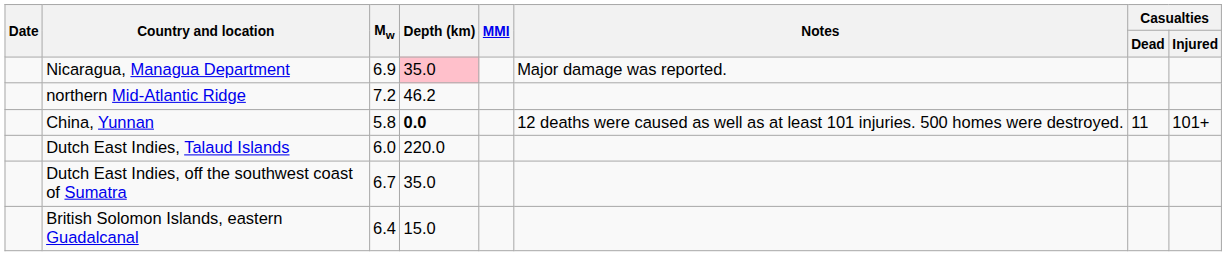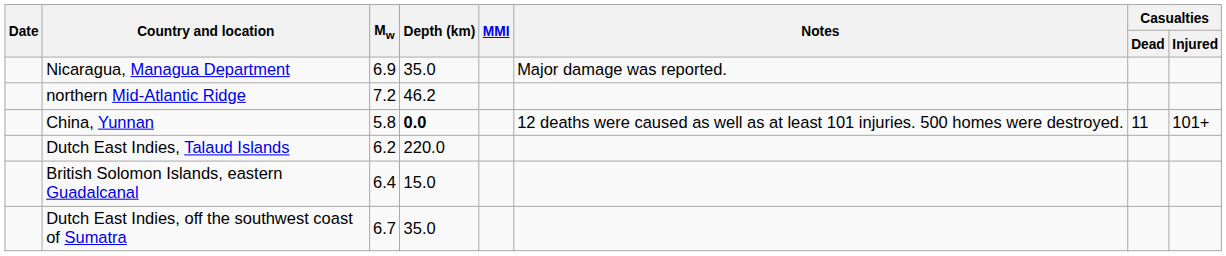 <table class="wikitable sortable sort-under" style="border:1px black; margin-left:1em;">
 <tr>
 <th rowspan="2"><small>Date</small></th>
 <th rowspan="2" style="width: 310px"><small>Country and location</small></th>
 <th rowspan="2"><small>M<sub>w</sub></small></th>
 <th rowspan="2"><small>Depth (km)</small></th>
 <th rowspan="2"><small><a href='#'>MMI</a></small></th>
 <th rowspan="2" class="unsortable"><small>Notes</small></th>
 <th colspan="2"><small>Casualties</small></th>
 </tr>
 <tr>
 <th><small>Dead</small></th>
 <th><small>Injured</small></th>
 </tr>
 <tr>
 <td></td>
 <td>Nicaragua, <a href='#'>Managua Department</a></td>
 <td>6.9</td>
-<td style="background: pink;">35.0</td>
+<td>35.0</td>
 <td></td>
 <td>Major damage was reported.</td>
 <td></td>
 <td></td>
 </tr>
 <tr>
 <td></td>
 <td>northern <a href='#'>Mid-Atlantic Ridge</a></td>
 <td>7.2</td>
 <td>46.2</td>
 <td></td>
 <td></td>
 <td></td>
 <td></td>
 </tr>
 <tr>
 <td></td>
 <td>China, <a href='#'>Yunnan</a></td>
 <td>5.8</td>
 <td><strong>0.0</strong></td>
 <td></td>
 <td>12 deaths were caused as well as at least 101 injuries. 500 homes were destroyed.</td>
 <td>11</td>
 <td>101+</td>
 </tr>
 <tr>
 <td></td>
 <td>Dutch East Indies, <a href='#'>Talaud Islands</a></td>
-<td>6.0</td>
+<td>6.2</td>
 <td>220.0</td>
+<td></td>
+<td></td>
+<td></td>
+<td></td>
+</tr>
+<tr>
+<td></td>
+<td>British Solomon Islands, eastern <a href='#'>Guadalcanal</a></td>
+<td>6.4</td>
+<td>15.0</td>
 <td></td>
 <td></td>
 <td></td>
 <td></td>
 </tr>
 <tr>
 <td></td>
 <td>Dutch East Indies, off the southwest coast of <a href='#'>Sumatra</a></td>
 <td>6.7</td>
 <td>35.0</td>
 <td></td>
 <td></td>
 <td></td>
 <td></td>
 </tr>
-<tr>
-<td></td>
-<td>British Solomon Islands, eastern <a href='#'>Guadalcanal</a></td>
-<td>6.4</td>
-<td>15.0</td>
-<td></td>
-<td></td>
-<td></td>
-<td></td>
-</tr>
 </table>
